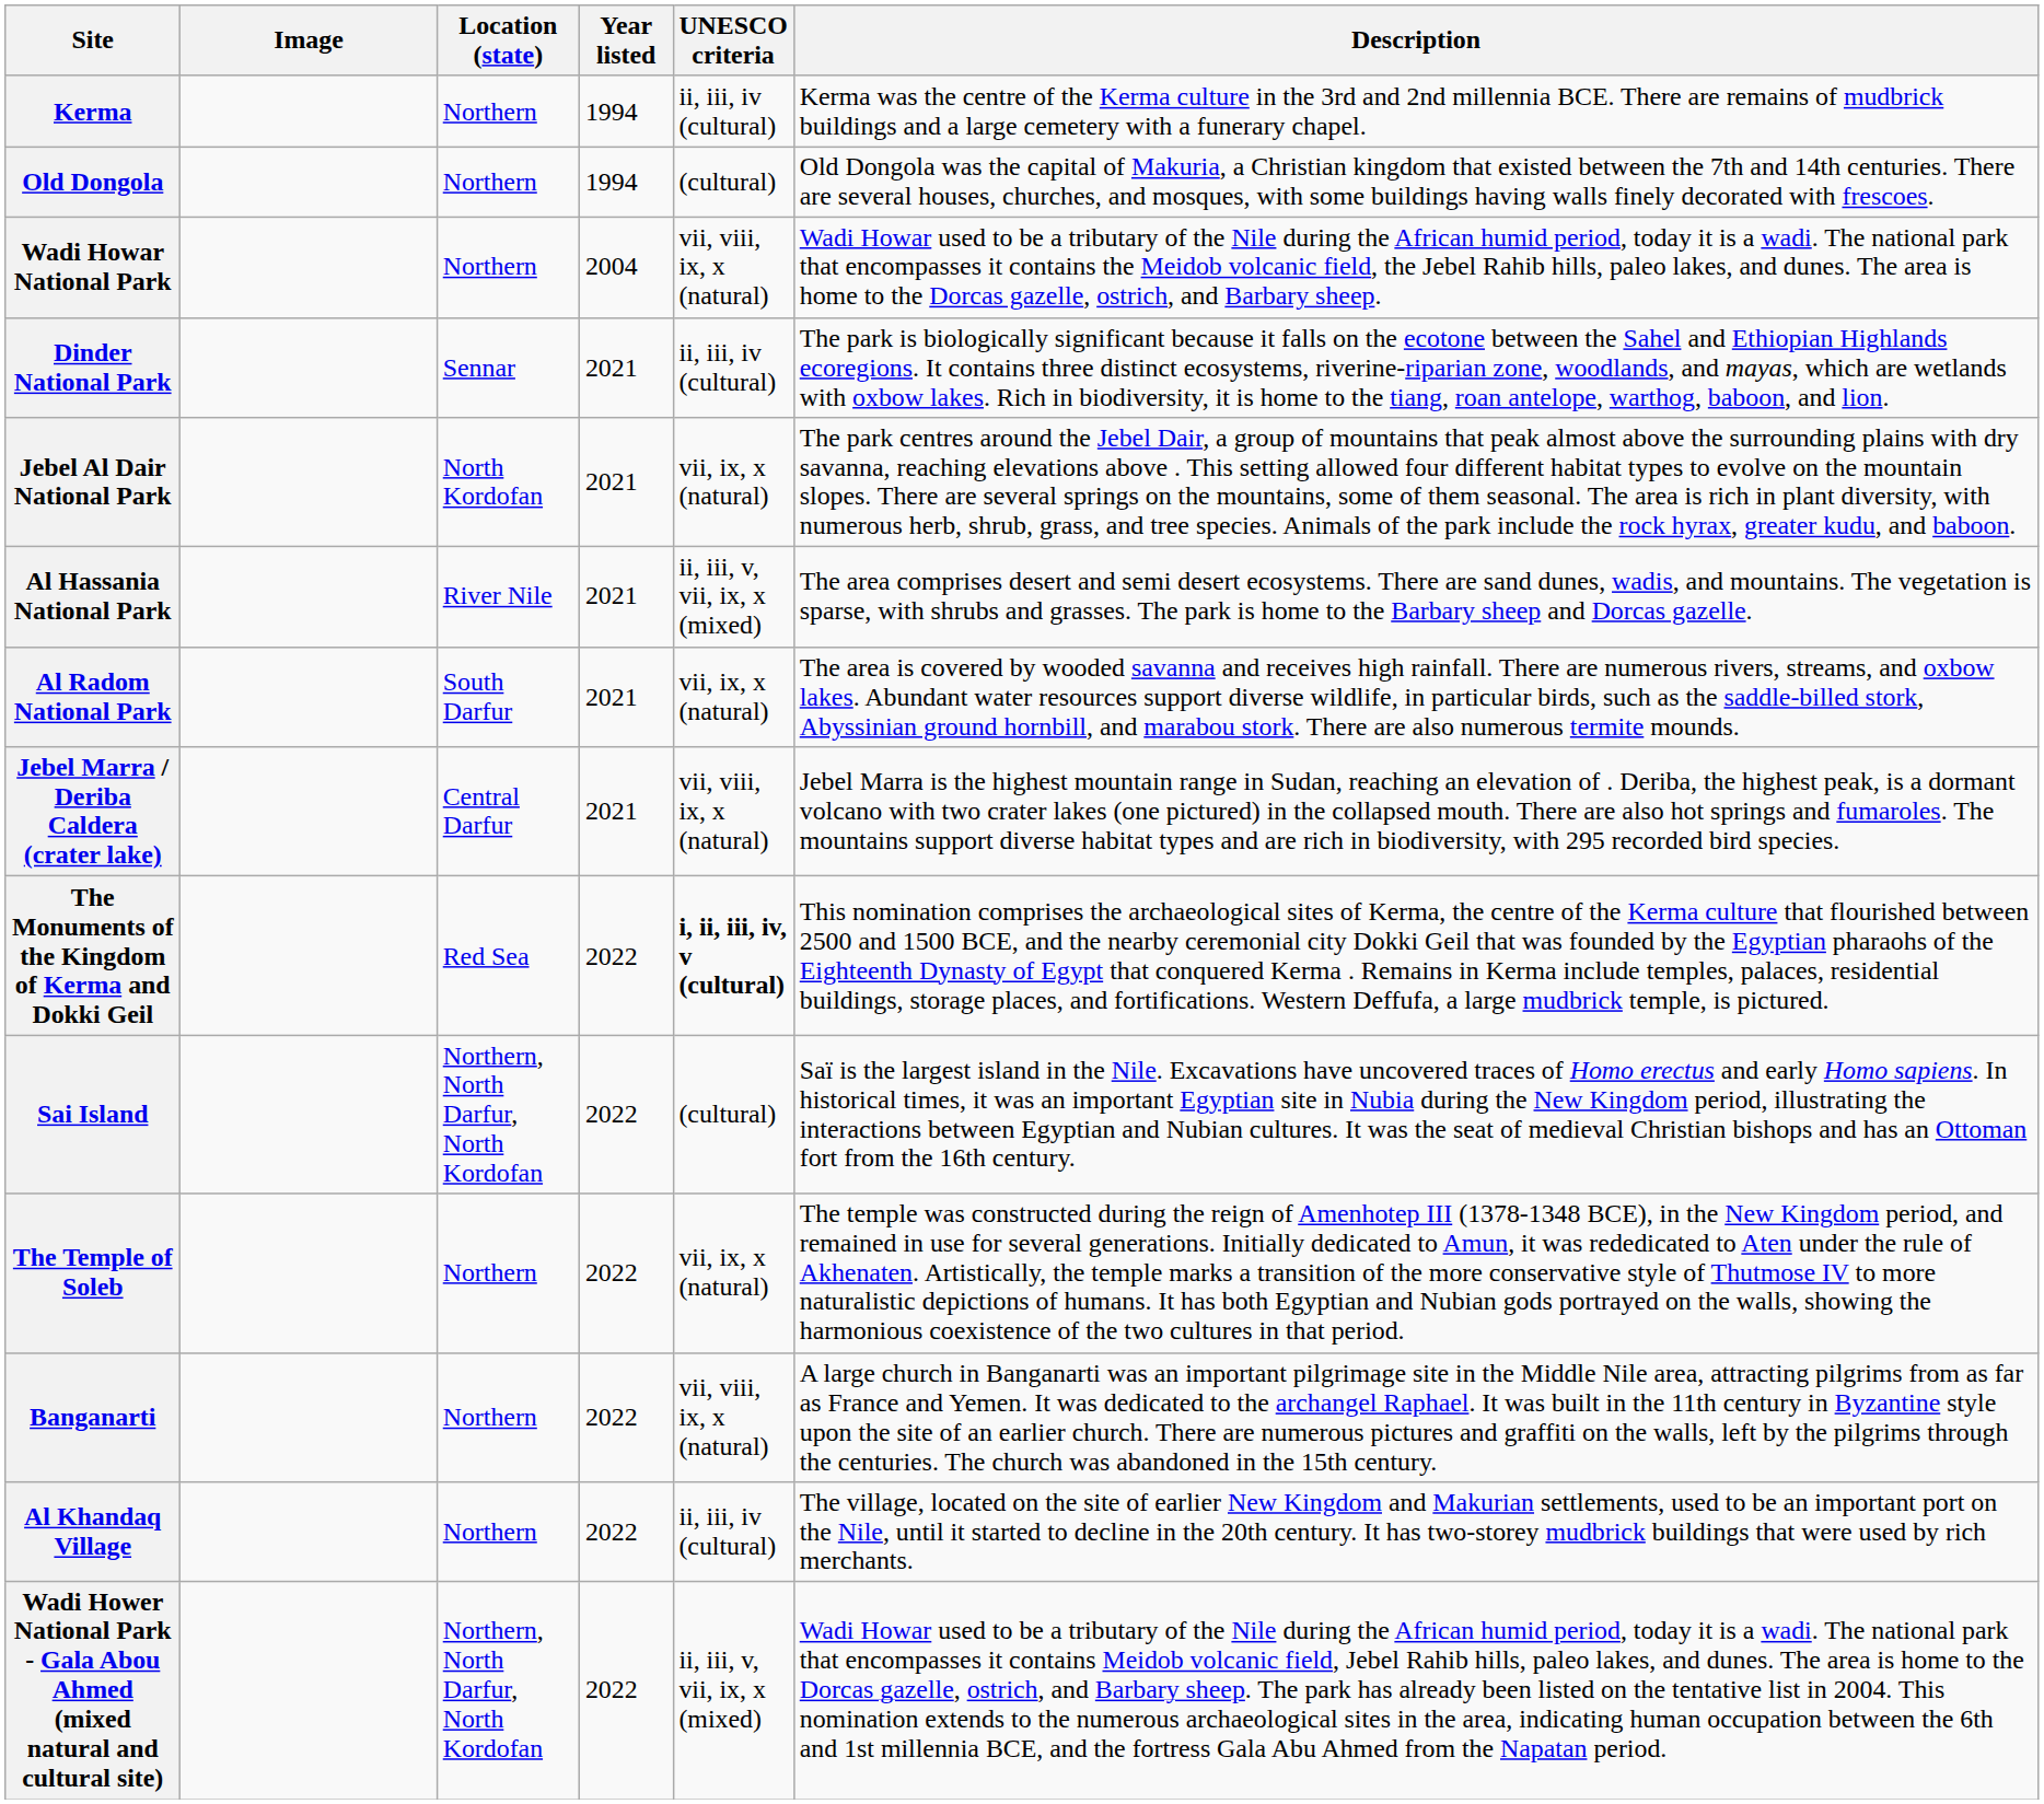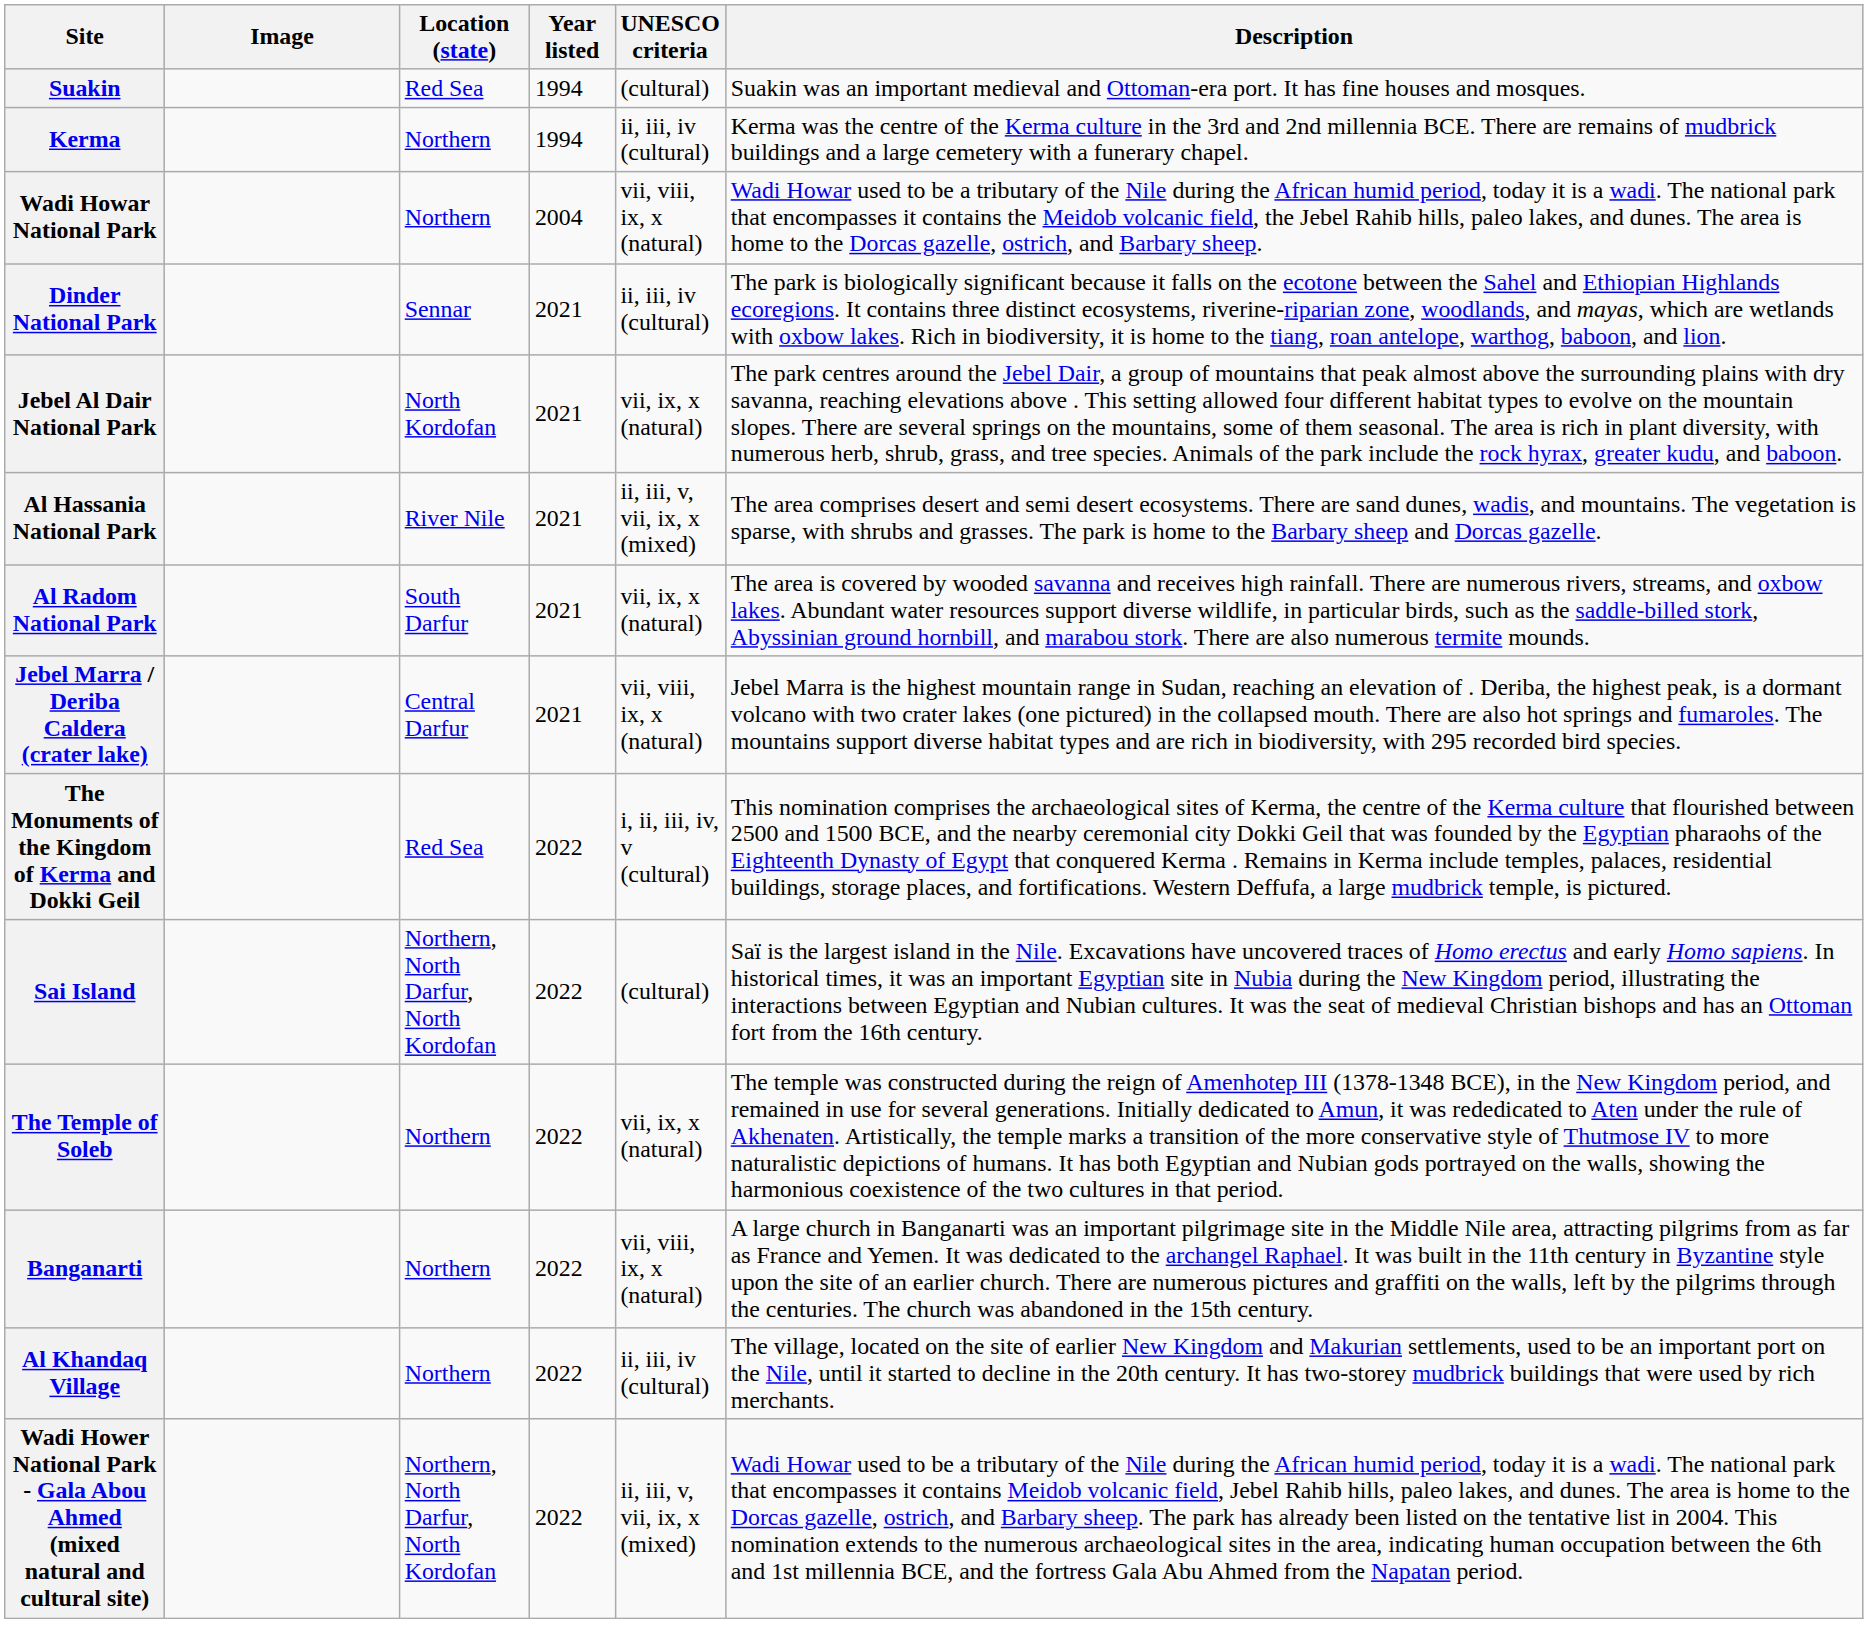 <table class="wikitable sortable plainrowheaders">
 <tr>
 <th style="width:100px;" scope="col">Site</th>
 <th class="unsortable" style="width:150px;" scope="col">Image</th>
 <th style="width:80px;" scope="col">Location (<a href='#'>state</a>)</th>
 <th style="width:50px;" scope="col">Year listed</th>
 <th style="width:60px;" scope="col">UNESCO criteria</th>
 <th scope="col" class="unsortable">Description</th>
 </tr>
 <tr>
+<th scope="row"><a href='#'>Suakin</a></th>
+<td></td>
+<td><a href='#'>Red Sea</a></td>
+<td>1994</td>
+<td>(cultural)</td>
+<td>Suakin was an important medieval and <a href='#'>Ottoman</a>-era port. It has fine houses and mosques.</td>
+</tr>
+<tr>
 <th scope="row"><a href='#'>Kerma</a></th>
 <td></td>
 <td><a href='#'>Northern</a></td>
 <td>1994</td>
 <td>ii, iii, iv (cultural)</td>
 <td>Kerma was the centre of the <a href='#'>Kerma culture</a> in the 3rd and 2nd millennia BCE. There are remains of <a href='#'>mudbrick</a> buildings and a large cemetery with a funerary chapel.</td>
-</tr>
-<tr>
-<th scope="row"><a href='#'>Old Dongola</a></th>
-<td></td>
-<td><a href='#'>Northern</a></td>
-<td>1994</td>
-<td>(cultural)</td>
-<td>Old Dongola was the capital of <a href='#'>Makuria</a>, a Christian kingdom that existed between the 7th and 14th centuries. There are several houses, churches, and mosques, with some buildings having walls finely decorated with <a href='#'>frescoes</a>.</td>
 </tr>
 <tr>
 <th scope="row">Wadi Howar National Park</th>
 <td></td>
 <td><a href='#'>Northern</a></td>
 <td>2004</td>
 <td>vii, viii, ix, x (natural)</td>
 <td><a href='#'>Wadi Howar</a> used to be a tributary of the <a href='#'>Nile</a> during the <a href='#'>African humid period</a>, today it is a <a href='#'>wadi</a>. The national park that encompasses it contains the <a href='#'>Meidob volcanic field</a>, the Jebel Rahib hills, paleo lakes, and dunes. The area is home to the <a href='#'>Dorcas gazelle</a>, <a href='#'>ostrich</a>, and <a href='#'>Barbary sheep</a>.</td>
 </tr>
 <tr>
 <th scope="row"><a href='#'>Dinder National Park</a></th>
 <td></td>
 <td><a href='#'>Sennar</a></td>
 <td>2021</td>
 <td>ii, iii, iv (cultural)</td>
 <td>The park is biologically significant because it falls on the <a href='#'>ecotone</a> between the <a href='#'>Sahel</a> and <a href='#'>Ethiopian Highlands</a> <a href='#'>ecoregions</a>. It contains three distinct ecosystems, riverine-<a href='#'>riparian zone</a>, <a href='#'>woodlands</a>, and <em>mayas</em>, which are wetlands with <a href='#'>oxbow lakes</a>. Rich in biodiversity, it is home to the <a href='#'>tiang</a>, <a href='#'>roan antelope</a>, <a href='#'>warthog</a>, <a href='#'>baboon</a>, and <a href='#'>lion</a>.</td>
 </tr>
 <tr>
 <th scope="row">Jebel Al Dair National Park</th>
 <td></td>
 <td><a href='#'>North Kordofan</a></td>
 <td>2021</td>
 <td>vii, ix, x (natural)</td>
 <td>The park centres around the <a href='#'>Jebel Dair</a>, a group of mountains that peak almost  above the surrounding plains with dry savanna, reaching elevations above . This setting allowed four different habitat types to evolve on the mountain slopes. There are several springs on the mountains, some of them seasonal. The area is rich in plant diversity, with numerous herb, shrub, grass, and tree species. Animals of the park include the <a href='#'>rock hyrax</a>, <a href='#'>greater kudu</a>, and <a href='#'>baboon</a>.</td>
 </tr>
 <tr>
 <th scope="row">Al Hassania National Park</th>
 <td></td>
 <td><a href='#'>River Nile</a></td>
 <td>2021</td>
 <td>ii, iii, v, vii, ix, x (mixed)</td>
 <td>The area comprises desert and semi desert ecosystems. There are sand dunes, <a href='#'>wadis</a>, and mountains. The vegetation is sparse, with shrubs and grasses. The park is home to the <a href='#'>Barbary sheep</a> and <a href='#'>Dorcas gazelle</a>.</td>
 </tr>
 <tr>
 <th scope="row"><a href='#'>Al Radom National Park</a></th>
 <td></td>
 <td><a href='#'>South Darfur</a></td>
 <td>2021</td>
 <td>vii, ix, x (natural)</td>
 <td>The area is covered by wooded <a href='#'>savanna</a> and receives high rainfall. There are numerous rivers, streams, and <a href='#'>oxbow lakes</a>. Abundant water resources support diverse wildlife, in particular birds, such as the <a href='#'>saddle-billed stork</a>, <a href='#'>Abyssinian ground hornbill</a>, and <a href='#'>marabou stork</a>. There are also numerous <a href='#'>termite</a> mounds.</td>
 </tr>
 <tr>
 <th scope="row"><a href='#'>Jebel Marra</a> / <a href='#'>Deriba Caldera (crater lake)</a></th>
 <td></td>
 <td><a href='#'>Central Darfur</a></td>
 <td>2021</td>
 <td>vii, viii, ix, x (natural)</td>
 <td>Jebel Marra is the highest mountain range in Sudan, reaching an elevation of . Deriba, the highest peak, is a dormant volcano with two crater lakes (one pictured) in the collapsed mouth. There are also hot springs and <a href='#'>fumaroles</a>. The mountains support diverse habitat types and are rich in biodiversity, with 295 recorded bird species.</td>
 </tr>
 <tr>
 <th scope="row">The Monuments of the Kingdom of <a href='#'>Kerma</a> and Dokki Geil</th>
 <td></td>
 <td><a href='#'>Red Sea</a></td>
 <td>2022</td>
-<td><strong>i, ii, iii, iv, v (cultural)</strong></td>
+<td>i, ii, iii, iv, v (cultural)</td>
 <td>This nomination comprises the archaeological sites of Kerma, the centre of the <a href='#'>Kerma culture</a> that flourished between 2500 and 1500 BCE, and the nearby ceremonial city Dokki Geil that was founded by the <a href='#'>Egyptian</a> pharaohs of the <a href='#'>Eighteenth Dynasty of Egypt</a> that conquered Kerma . Remains in Kerma include temples, palaces, residential buildings, storage places, and fortifications. Western Deffufa, a large <a href='#'>mudbrick</a> temple, is pictured.</td>
 </tr>
 <tr>
 <th scope="row"><a href='#'>Sai Island</a></th>
 <td></td>
 <td><a href='#'>Northern</a>, <a href='#'>North Darfur</a>, <a href='#'>North Kordofan</a></td>
 <td>2022</td>
 <td>(cultural)</td>
 <td>Saï is the largest island in the <a href='#'>Nile</a>. Excavations have uncovered traces of <em><a href='#'>Homo erectus</a></em> and early <em><a href='#'>Homo sapiens</a></em>. In historical times, it was an important <a href='#'>Egyptian</a> site in <a href='#'>Nubia</a> during the <a href='#'>New Kingdom</a> period, illustrating the interactions between Egyptian and Nubian cultures. It was the seat of medieval Christian bishops and has an <a href='#'>Ottoman</a> fort from the 16th century.</td>
 </tr>
 <tr>
 <th scope="row"><a href='#'>The Temple of Soleb</a></th>
 <td></td>
 <td><a href='#'>Northern</a></td>
 <td>2022</td>
 <td>vii, ix, x (natural)</td>
 <td>The temple was constructed during the reign of <a href='#'>Amenhotep III</a> (1378-1348 BCE), in the <a href='#'>New Kingdom</a> period, and remained in use for several generations. Initially dedicated to <a href='#'>Amun</a>, it was rededicated to <a href='#'>Aten</a> under the rule of <a href='#'>Akhenaten</a>. Artistically, the temple marks a transition of the more conservative style of <a href='#'>Thutmose IV</a> to more naturalistic depictions of humans. It has both Egyptian and Nubian gods portrayed on the walls, showing the harmonious coexistence of the two cultures in that period.</td>
 </tr>
 <tr>
 <th scope="row"><a href='#'>Banganarti</a></th>
 <td></td>
 <td><a href='#'>Northern</a></td>
 <td>2022</td>
 <td>vii, viii, ix, x (natural)</td>
 <td>A large church in Banganarti was an important pilgrimage site in the Middle Nile area, attracting pilgrims from as far as France and Yemen. It was dedicated to the <a href='#'>archangel Raphael</a>. It was built in the 11th century in <a href='#'>Byzantine</a> style upon the site of an earlier church. There are numerous pictures and graffiti on the walls, left by the pilgrims through the centuries. The church was abandoned in the 15th century.</td>
 </tr>
 <tr>
 <th scope="row"><a href='#'>Al Khandaq Village</a></th>
 <td></td>
 <td><a href='#'>Northern</a></td>
 <td>2022</td>
 <td>ii, iii, iv (cultural)</td>
 <td>The village, located on the site of earlier <a href='#'>New Kingdom</a> and <a href='#'>Makurian</a> settlements, used to be an important port on the <a href='#'>Nile</a>, until it started to decline in the 20th century. It has two-storey <a href='#'>mudbrick</a> buildings that were used by rich merchants.</td>
 </tr>
 <tr>
 <th scope="row">Wadi Hower National Park - <a href='#'>Gala Abou Ahmed</a> (mixed natural and cultural site)</th>
 <td></td>
 <td><a href='#'>Northern</a>, <a href='#'>North Darfur</a>, <a href='#'>North Kordofan</a></td>
 <td>2022</td>
 <td>ii, iii, v, vii, ix, x (mixed)</td>
 <td><a href='#'>Wadi Howar</a> used to be a tributary of the <a href='#'>Nile</a> during the <a href='#'>African humid period</a>, today it is a <a href='#'>wadi</a>. The national park that encompasses it contains <a href='#'>Meidob volcanic field</a>, Jebel Rahib hills, paleo lakes, and dunes. The area is home to the <a href='#'>Dorcas gazelle</a>, <a href='#'>ostrich</a>, and <a href='#'>Barbary sheep</a>. The park has already been listed on the tentative list in 2004. This nomination extends to the numerous archaeological sites in the area, indicating human occupation between the 6th and 1st millennia BCE, and the fortress Gala Abu Ahmed from the <a href='#'>Napatan</a> period.</td>
 </tr>
 </table>
